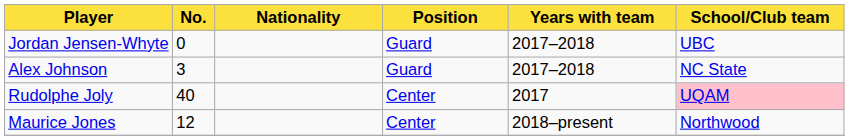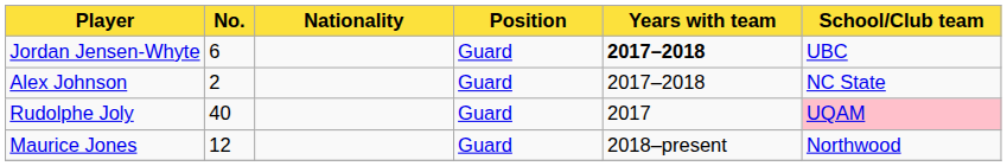 <table class="wikitable sortable sortable">
 <tr>
 <th style="background:#FCE13C; color:#000000; width:20%;">Player</th>
 <th style="background:#FCE13C; color:#000000; width:5%;">No.</th>
 <th style="background:#FCE13C; color:#000000; width:20%;">Nationality</th>
 <th style="background:#FCE13C; color:#000000; width:15%;">Position</th>
 <th style="background:#FCE13C; color:#000000; width:20%;">Years with team</th>
 <th style="background:#FCE13C; color:#000000; width:20%;">School/Club team</th>
 </tr>
 <tr>
 <td><a href='#'>Jordan Jensen-Whyte</a></td>
-<td>0</td>
+<td>6</td>
 <td></td>
 <td><a href='#'>Guard</a></td>
-<td>2017–2018</td>
+<td><strong>2017–2018</strong></td>
 <td><a href='#'>UBC</a></td>
 </tr>
 <tr>
 <td><a href='#'>Alex Johnson</a></td>
-<td>3</td>
+<td>2</td>
 <td></td>
 <td><a href='#'>Guard</a></td>
 <td>2017–2018</td>
 <td><a href='#'>NC State</a></td>
 </tr>
 <tr>
 <td><a href='#'>Rudolphe Joly</a></td>
 <td>40</td>
 <td></td>
-<td><a href='#'>Center</a></td>
+<td><a href='#'>Guard</a></td>
 <td>2017</td>
 <td style="background: pink;"><a href='#'>UQAM</a></td>
 </tr>
 <tr>
 <td><a href='#'>Maurice Jones</a></td>
 <td>12</td>
 <td></td>
-<td><a href='#'>Center</a></td>
+<td><a href='#'>Guard</a></td>
 <td>2018–present</td>
 <td><a href='#'>Northwood</a></td>
 </tr>
 <tr>
 </tr>
 </table>
